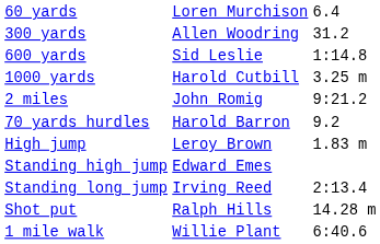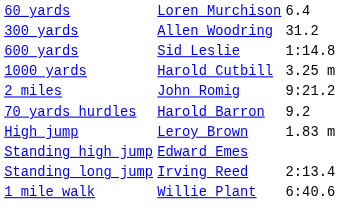 <table>
 <tr>
 <td><a href='#'>60 yards</a></td>
 <td><a href='#'>Loren Murchison</a></td>
 <td>6.4</td>
 <td></td>
 <td></td>
 <td></td>
 <td></td>
 </tr>
 <tr>
 <td><a href='#'>300 yards</a></td>
 <td><a href='#'>Allen Woodring</a></td>
 <td>31.2</td>
 <td></td>
 <td></td>
 <td></td>
 <td></td>
 </tr>
 <tr>
 <td><a href='#'>600 yards</a></td>
 <td><a href='#'>Sid Leslie</a></td>
 <td>1:14.8</td>
 <td></td>
 <td></td>
 <td></td>
 <td></td>
 </tr>
 <tr>
 <td><a href='#'>1000 yards</a></td>
 <td><a href='#'>Harold Cutbill</a></td>
 <td>3.25 m</td>
 <td></td>
 <td></td>
 <td></td>
 <td></td>
 </tr>
 <tr>
 <td><a href='#'>2 miles</a></td>
 <td><a href='#'>John Romig</a></td>
 <td>9:21.2</td>
 <td></td>
 <td></td>
 <td></td>
 <td></td>
 </tr>
 <tr>
 <td><a href='#'>70 yards hurdles</a></td>
 <td><a href='#'>Harold Barron</a></td>
 <td>9.2</td>
 <td></td>
 <td></td>
 <td></td>
 <td></td>
 </tr>
 <tr>
 <td><a href='#'>High jump</a></td>
 <td><a href='#'>Leroy Brown</a></td>
 <td>1.83 m</td>
 <td></td>
 <td></td>
 <td></td>
 <td></td>
 </tr>
 <tr>
 <td><a href='#'>Standing high jump</a></td>
 <td><a href='#'>Edward Emes</a></td>
 <td></td>
 <td></td>
 <td></td>
 <td></td>
 <td></td>
 </tr>
 <tr>
 <td><a href='#'>Standing long jump</a></td>
 <td><a href='#'>Irving Reed</a></td>
 <td>2:13.4</td>
 <td></td>
 <td></td>
 <td></td>
 <td></td>
 </tr>
 <tr>
-<td><a href='#'>Shot put</a></td>
-<td><a href='#'>Ralph Hills</a></td>
-<td>14.28 m</td>
-<td></td>
-<td></td>
-<td></td>
-<td></td>
-</tr>
-<tr>
 <td><a href='#'>1 mile walk</a></td>
 <td><a href='#'>Willie Plant</a></td>
 <td>6:40.6</td>
 <td></td>
 <td></td>
 <td></td>
 <td></td>
 </tr>
 </table>
